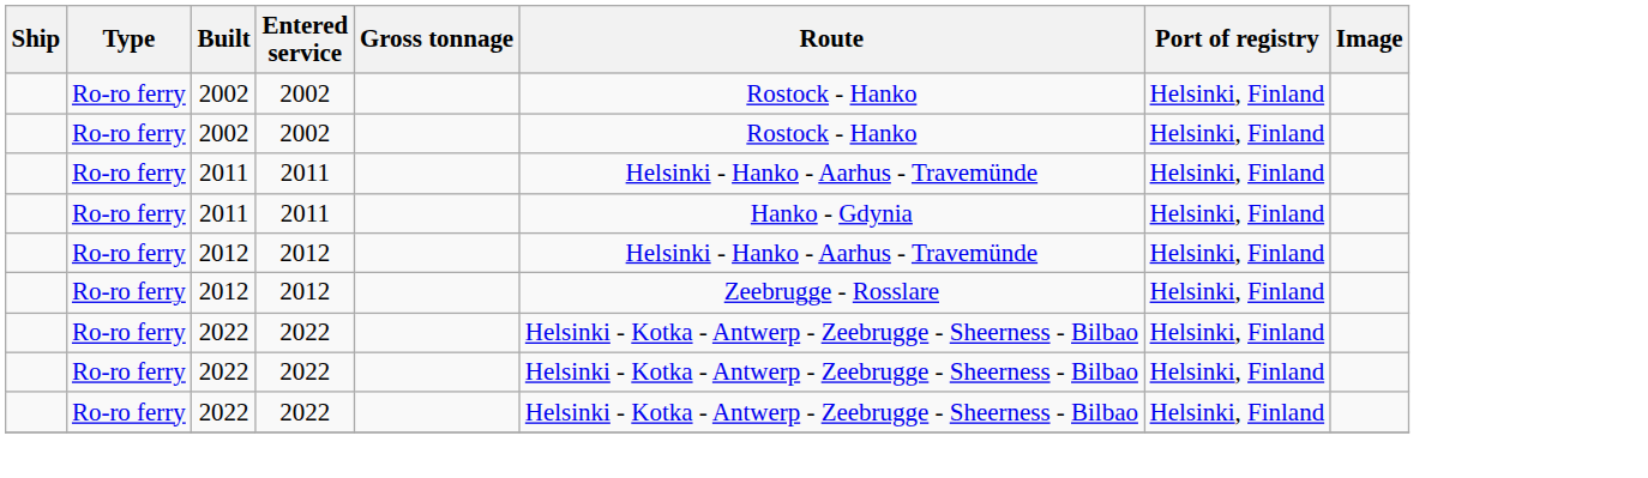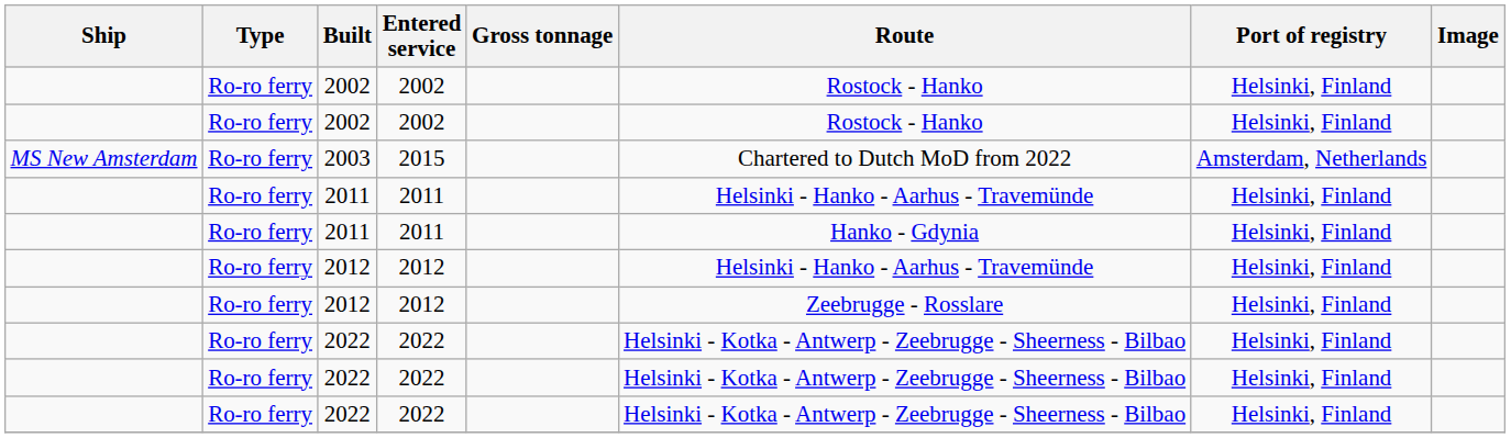 <table class="wikitable" style="text-align:center">
 <tr>
 <th>Ship</th>
 <th>Type</th>
 <th>Built</th>
 <th>Entered<br>service</th>
 <th>Gross tonnage</th>
 <th>Route</th>
 <th>Port of registry</th>
 <th>Image</th>
 </tr>
 <tr>
 <td><em></em></td>
 <td><a href='#'>Ro-ro ferry</a></td>
 <td>2002</td>
 <td>2002</td>
 <td></td>
 <td><a href='#'>Rostock</a> - <a href='#'>Hanko</a></td>
 <td><a href='#'>Helsinki</a>,  <a href='#'>Finland</a></td>
 <td></td>
 </tr>
 <tr>
 <td><em></em></td>
 <td><a href='#'>Ro-ro ferry</a></td>
 <td>2002</td>
 <td>2002</td>
 <td></td>
 <td><a href='#'>Rostock</a> - <a href='#'>Hanko</a></td>
 <td><a href='#'>Helsinki</a>,  <a href='#'>Finland</a></td>
+<td></td>
+</tr>
+<tr>
+<td><em><a href='#'>MS New Amsterdam</a></em></td>
+<td><a href='#'>Ro-ro ferry</a></td>
+<td>2003</td>
+<td>2015</td>
+<td></td>
+<td>Chartered to Dutch MoD from 2022</td>
+<td><a href='#'>Amsterdam</a>,  <a href='#'>Netherlands</a></td>
 <td></td>
 </tr>
 <tr>
 <td><em></em></td>
 <td><a href='#'>Ro-ro ferry</a></td>
 <td>2011</td>
 <td>2011</td>
 <td></td>
 <td><a href='#'>Helsinki</a> - <a href='#'>Hanko</a> - <a href='#'>Aarhus</a> - <a href='#'>Travemünde</a></td>
 <td><a href='#'>Helsinki</a>,  <a href='#'>Finland</a></td>
 <td></td>
 </tr>
 <tr>
 <td><em></em></td>
 <td><a href='#'>Ro-ro ferry</a></td>
 <td>2011</td>
 <td>2011</td>
 <td></td>
 <td><a href='#'>Hanko</a> - <a href='#'>Gdynia</a></td>
 <td><a href='#'>Helsinki</a>,  <a href='#'>Finland</a></td>
 <td></td>
 </tr>
 <tr>
 <td><em></em></td>
 <td><a href='#'>Ro-ro ferry</a></td>
 <td>2012</td>
 <td>2012</td>
 <td></td>
 <td><a href='#'>Helsinki</a> - <a href='#'>Hanko</a> - <a href='#'>Aarhus</a> - <a href='#'>Travemünde</a></td>
 <td><a href='#'>Helsinki</a>,  <a href='#'>Finland</a></td>
 <td></td>
 </tr>
 <tr>
 <td><em></em></td>
 <td><a href='#'>Ro-ro ferry</a></td>
 <td>2012</td>
 <td>2012</td>
 <td></td>
 <td><a href='#'>Zeebrugge</a> - <a href='#'>Rosslare</a></td>
 <td><a href='#'>Helsinki</a>,  <a href='#'>Finland</a></td>
 <td></td>
 </tr>
 <tr>
 <td><em></em></td>
 <td><a href='#'>Ro-ro ferry</a></td>
 <td>2022</td>
 <td>2022</td>
 <td></td>
 <td><a href='#'>Helsinki</a> - <a href='#'>Kotka</a> - <a href='#'>Antwerp</a> - <a href='#'>Zeebrugge</a> - <a href='#'>Sheerness</a> - <a href='#'>Bilbao</a></td>
 <td><a href='#'>Helsinki</a>,  <a href='#'>Finland</a></td>
 <td></td>
 </tr>
 <tr>
 <td><em></em></td>
 <td><a href='#'>Ro-ro ferry</a></td>
 <td>2022</td>
 <td>2022</td>
 <td></td>
 <td><a href='#'>Helsinki</a> - <a href='#'>Kotka</a> - <a href='#'>Antwerp</a> - <a href='#'>Zeebrugge</a> - <a href='#'>Sheerness</a> - <a href='#'>Bilbao</a></td>
 <td><a href='#'>Helsinki</a>,  <a href='#'>Finland</a></td>
 <td></td>
 </tr>
 <tr>
 <td><em></em></td>
 <td><a href='#'>Ro-ro ferry</a></td>
 <td>2022</td>
 <td>2022</td>
 <td></td>
 <td><a href='#'>Helsinki</a> - <a href='#'>Kotka</a> - <a href='#'>Antwerp</a> - <a href='#'>Zeebrugge</a> - <a href='#'>Sheerness</a> - <a href='#'>Bilbao</a></td>
 <td><a href='#'>Helsinki</a>,  <a href='#'>Finland</a></td>
 <td></td>
 </tr>
 <tr>
 </tr>
 </table>
